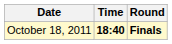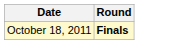 <table class="wikitable">
 <tr>
 <th>Date</th>
-<th>Time</th>
 <th>Round</th>
 </tr>
 <tr style=background:lemonchiffon>
 <td>October 18, 2011</td>
-<td><strong>18:40</strong></td>
 <td><strong>Finals</strong></td>
 </tr>
 </table>
